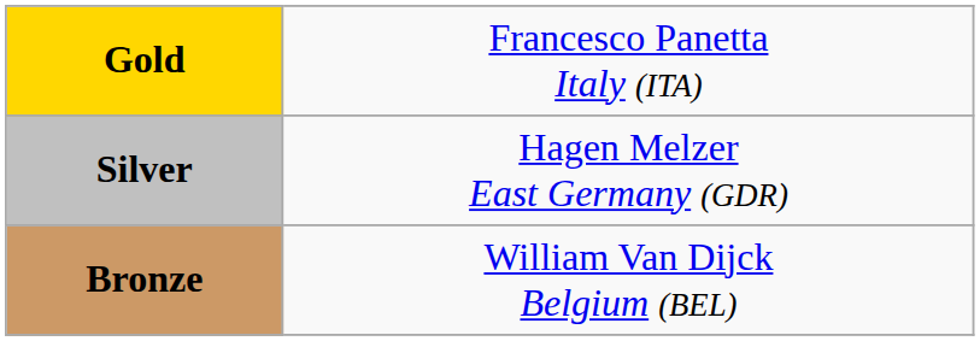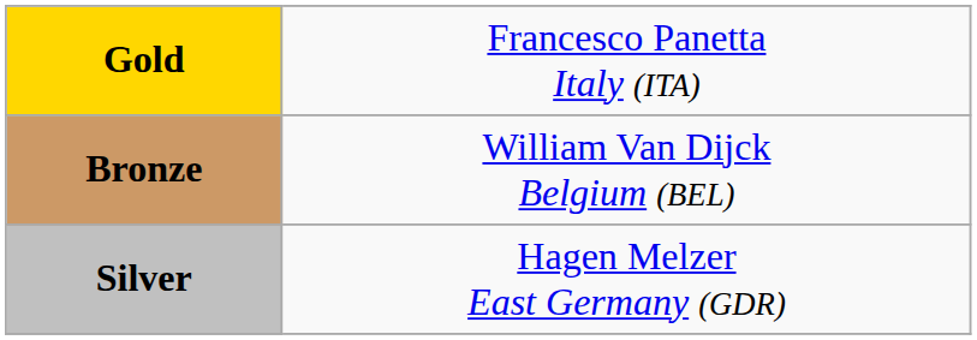 <table class="wikitable" style=" text-align:center; font-size:110%;" width="35%">
 <tr>
 <td bgcolor="gold"><strong>Gold</strong></td>
 <td> <a href='#'>Francesco Panetta</a><br><em><a href='#'>Italy</a> <small>(ITA)</small></em></td>
 </tr>
 <tr>
+<td bgcolor="CC9966"><strong>Bronze</strong></td>
+<td> <a href='#'>William Van Dijck</a><br><em><a href='#'>Belgium</a> <small>(BEL)</small></em></td>
+</tr>
+<tr>
 <td bgcolor="silver"><strong>Silver</strong></td>
 <td> <a href='#'>Hagen Melzer</a><br><em><a href='#'>East Germany</a> <small>(GDR)</small></em></td>
 </tr>
-<tr>
-<td bgcolor="CC9966"><strong>Bronze</strong></td>
-<td> <a href='#'>William Van Dijck</a><br><em><a href='#'>Belgium</a> <small>(BEL)</small></em></td>
-</tr>
 </table>
